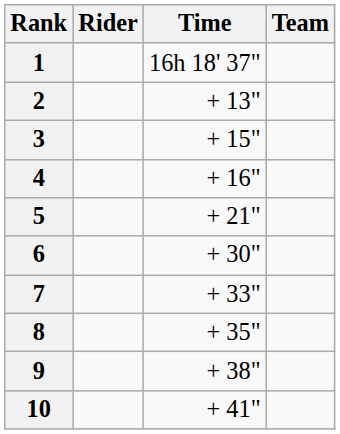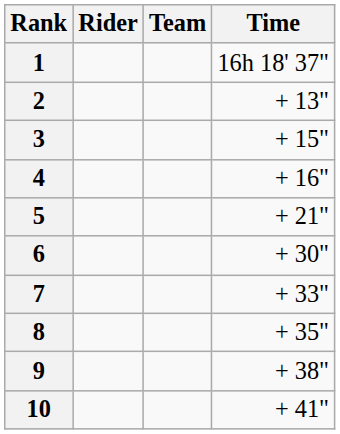 <table class="wikitable" margin-bottom:0;">
 <tr>
 <th scope="col">Rank</th>
 <th scope="col">Rider</th>
+<th scope="col">Team</th>
 <th scope="col">Time</th>
-<th scope="col">Team</th>
 </tr>
 <tr>
 <th scope="row">1</th>
 <td> </td>
+<td></td>
 <td align="right">16h 18' 37"</td>
-<td></td>
 </tr>
 <tr>
 <th scope="row">2</th>
 <td></td>
+<td></td>
 <td align="right">+ 13"</td>
-<td></td>
 </tr>
 <tr>
 <th scope="row">3</th>
 <td></td>
+<td></td>
 <td align="right">+ 15"</td>
-<td></td>
 </tr>
 <tr>
 <th scope="row">4</th>
 <td></td>
+<td></td>
 <td align="right">+ 16"</td>
-<td></td>
 </tr>
 <tr>
 <th scope="row">5</th>
 <td></td>
+<td></td>
 <td align="right">+ 21"</td>
-<td></td>
 </tr>
 <tr>
 <th scope="row">6</th>
 <td></td>
+<td></td>
 <td align="right">+ 30"</td>
-<td></td>
 </tr>
 <tr>
 <th scope="row">7</th>
 <td></td>
+<td></td>
 <td align="right">+ 33"</td>
-<td></td>
 </tr>
 <tr>
 <th scope="row">8</th>
 <td></td>
+<td></td>
 <td align="right">+ 35"</td>
-<td></td>
 </tr>
 <tr>
 <th scope="row">9</th>
 <td></td>
+<td></td>
 <td align="right">+ 38"</td>
-<td></td>
 </tr>
 <tr>
 <th scope="row">10</th>
 <td></td>
+<td></td>
 <td align="right">+ 41"</td>
-<td></td>
 </tr>
 </table>
